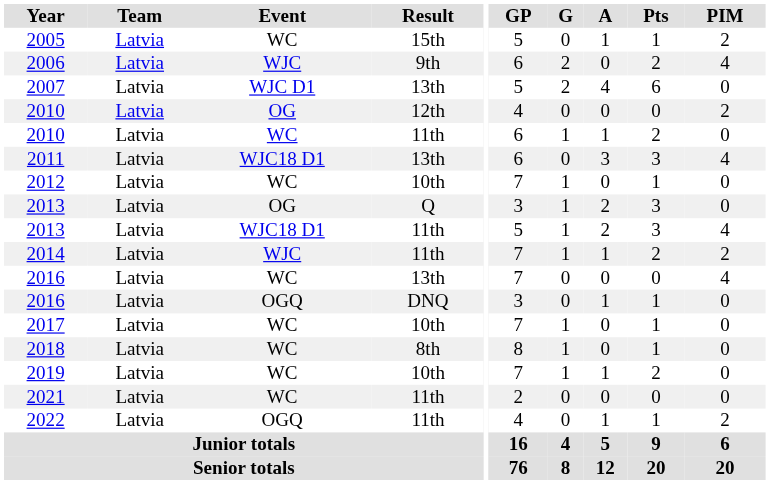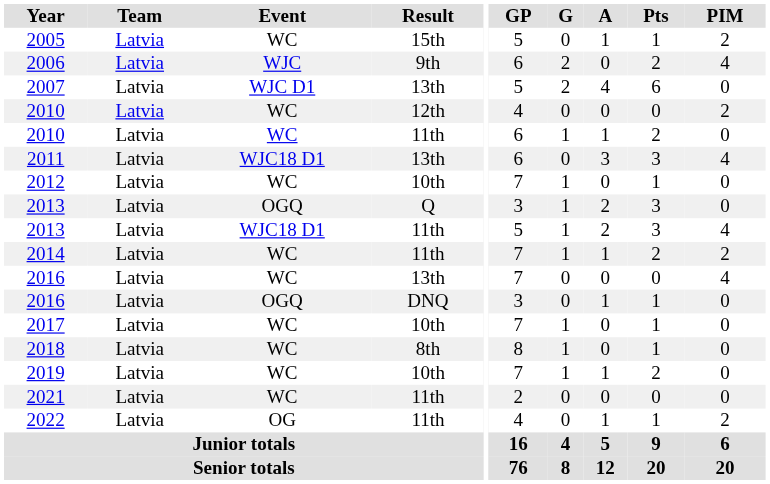 <table border="0" cellpadding="1" cellspacing="0" ID="Table3" style="text-align:center; width:40em">
 <tr ALIGN="center" bgcolor="#e0e0e0">
 <th>Year</th>
 <th>Team</th>
 <th>Event</th>
 <th>Result</th>
 <th rowspan="99" bgcolor="#ffffff"></th>
 <th>GP</th>
 <th>G</th>
 <th>A</th>
 <th>Pts</th>
 <th>PIM</th>
 </tr>
 <tr>
 <td><a href='#'>2005</a></td>
 <td><a href='#'>Latvia</a></td>
 <td>WC</td>
 <td>15th</td>
 <td>5</td>
 <td>0</td>
 <td>1</td>
 <td>1</td>
 <td>2</td>
 </tr>
 <tr bgcolor="#f0f0f0">
 <td><a href='#'>2006</a></td>
 <td><a href='#'>Latvia</a></td>
 <td><a href='#'>WJC</a></td>
 <td>9th</td>
 <td>6</td>
 <td>2</td>
 <td>0</td>
 <td>2</td>
 <td>4</td>
 </tr>
 <tr>
 <td><a href='#'>2007</a></td>
 <td>Latvia</td>
 <td><a href='#'>WJC D1</a></td>
 <td>13th</td>
 <td>5</td>
 <td>2</td>
 <td>4</td>
 <td>6</td>
 <td>0</td>
 </tr>
 <tr bgcolor="#f0f0f0">
 <td><a href='#'>2010</a></td>
 <td><a href='#'>Latvia</a></td>
-<td><a href='#'>OG</a></td>
+<td>WC</td>
 <td>12th</td>
 <td>4</td>
 <td>0</td>
 <td>0</td>
 <td>0</td>
 <td>2</td>
 </tr>
 <tr>
 <td><a href='#'>2010</a></td>
 <td>Latvia</td>
 <td><a href='#'>WC</a></td>
 <td>11th</td>
 <td>6</td>
 <td>1</td>
 <td>1</td>
 <td>2</td>
 <td>0</td>
 </tr>
 <tr bgcolor="#f0f0f0">
 <td><a href='#'>2011</a></td>
 <td>Latvia</td>
 <td><a href='#'>WJC18 D1</a></td>
 <td>13th</td>
 <td>6</td>
 <td>0</td>
 <td>3</td>
 <td>3</td>
 <td>4</td>
 </tr>
 <tr>
 <td><a href='#'>2012</a></td>
 <td>Latvia</td>
 <td>WC</td>
 <td>10th</td>
 <td>7</td>
 <td>1</td>
 <td>0</td>
 <td>1</td>
 <td>0</td>
 </tr>
 <tr bgcolor="#f0f0f0">
 <td><a href='#'>2013</a></td>
 <td>Latvia</td>
-<td>OG</td>
+<td>OGQ</td>
 <td>Q</td>
 <td>3</td>
 <td>1</td>
 <td>2</td>
 <td>3</td>
 <td>0</td>
 </tr>
 <tr>
 <td><a href='#'>2013</a></td>
 <td>Latvia</td>
 <td><a href='#'>WJC18 D1</a></td>
 <td>11th</td>
 <td>5</td>
 <td>1</td>
 <td>2</td>
 <td>3</td>
 <td>4</td>
 </tr>
 <tr bgcolor="#f0f0f0">
 <td><a href='#'>2014</a></td>
 <td>Latvia</td>
-<td><a href='#'>WJC</a></td>
+<td>WC</td>
 <td>11th</td>
 <td>7</td>
 <td>1</td>
 <td>1</td>
 <td>2</td>
 <td>2</td>
 </tr>
 <tr>
 <td><a href='#'>2016</a></td>
 <td>Latvia</td>
 <td>WC</td>
 <td>13th</td>
 <td>7</td>
 <td>0</td>
 <td>0</td>
 <td>0</td>
 <td>4</td>
 </tr>
 <tr bgcolor="#f0f0f0">
 <td><a href='#'>2016</a></td>
 <td>Latvia</td>
 <td>OGQ</td>
 <td>DNQ</td>
 <td>3</td>
 <td>0</td>
 <td>1</td>
 <td>1</td>
 <td>0</td>
 </tr>
 <tr>
 <td><a href='#'>2017</a></td>
 <td>Latvia</td>
 <td>WC</td>
 <td>10th</td>
 <td>7</td>
 <td>1</td>
 <td>0</td>
 <td>1</td>
 <td>0</td>
 </tr>
 <tr bgcolor="#f0f0f0">
 <td><a href='#'>2018</a></td>
 <td>Latvia</td>
 <td>WC</td>
 <td>8th</td>
 <td>8</td>
 <td>1</td>
 <td>0</td>
 <td>1</td>
 <td>0</td>
 </tr>
 <tr>
 <td><a href='#'>2019</a></td>
 <td>Latvia</td>
 <td>WC</td>
 <td>10th</td>
 <td>7</td>
 <td>1</td>
 <td>1</td>
 <td>2</td>
 <td>0</td>
 </tr>
 <tr bgcolor="#f0f0f0">
 <td><a href='#'>2021</a></td>
 <td>Latvia</td>
 <td>WC</td>
 <td>11th</td>
 <td>2</td>
 <td>0</td>
 <td>0</td>
 <td>0</td>
 <td>0</td>
 </tr>
 <tr>
 <td><a href='#'>2022</a></td>
 <td>Latvia</td>
-<td>OGQ</td>
+<td>OG</td>
 <td>11th</td>
 <td>4</td>
 <td>0</td>
 <td>1</td>
 <td>1</td>
 <td>2</td>
 </tr>
 <tr bgcolor="#e0e0e0">
 <th colspan="4">Junior totals</th>
 <th>16</th>
 <th>4</th>
 <th>5</th>
 <th>9</th>
 <th>6</th>
 </tr>
 <tr bgcolor="#e0e0e0">
 <th colspan="4">Senior totals</th>
 <th>76</th>
 <th>8</th>
 <th>12</th>
 <th>20</th>
 <th>20</th>
 </tr>
 </table>
